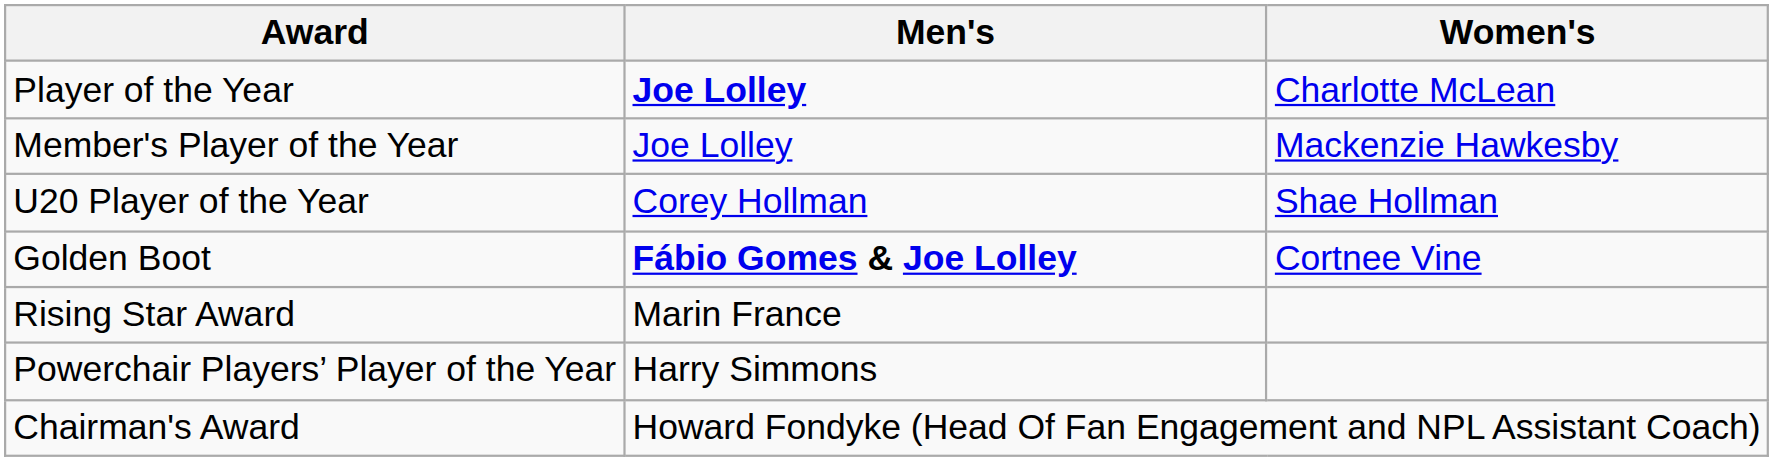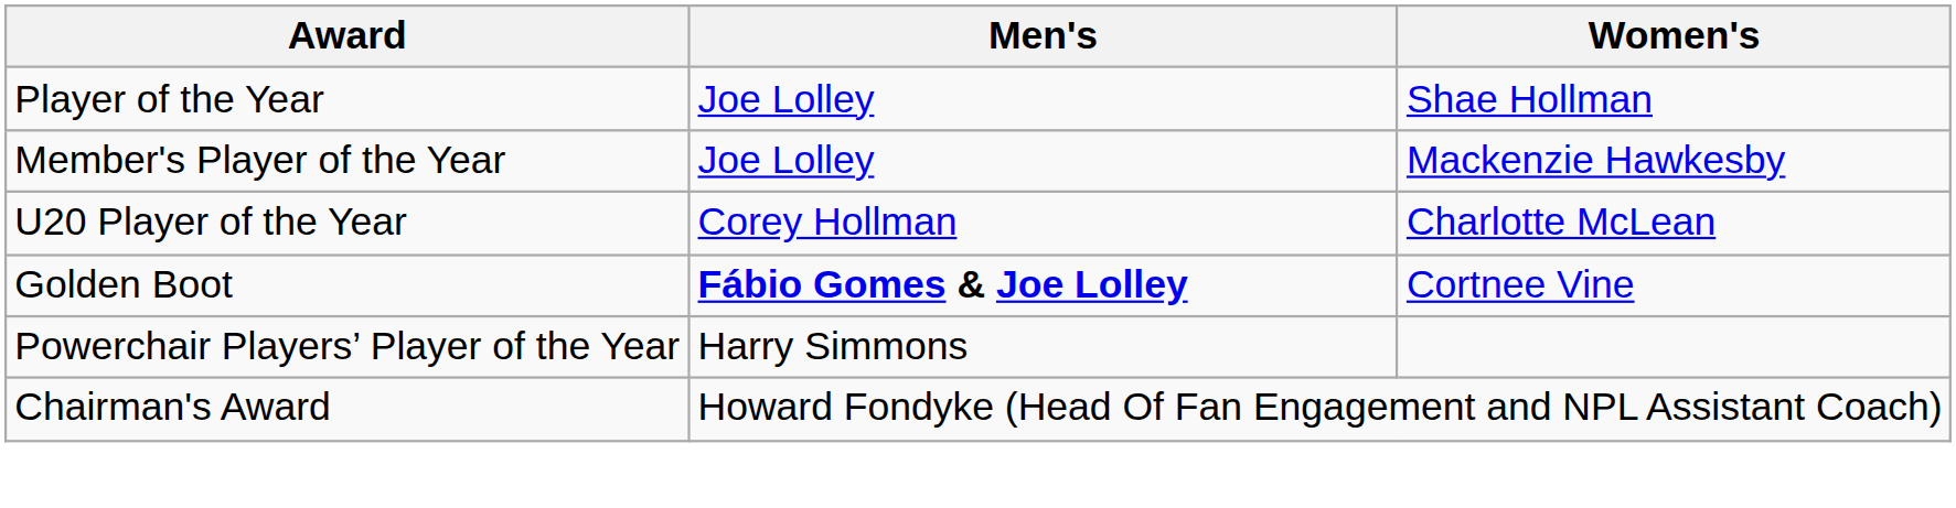 <table class="wikitable">
 <tr>
 <th>Award</th>
 <th>Men's</th>
 <th>Women's</th>
 </tr>
 <tr>
 <td>Player of the Year</td>
-<td><strong> <a href='#'>Joe Lolley</a></strong></td>
-<td><a href='#'>Charlotte McLean</a></td>
+<td> <a href='#'>Joe Lolley</a></td>
+<td><a href='#'>Shae Hollman</a></td>
 </tr>
 <tr>
 <td>Member's Player of the Year</td>
 <td> <a href='#'>Joe Lolley</a></td>
 <td><a href='#'>Mackenzie Hawkesby</a></td>
 </tr>
 <tr>
 <td>U20 Player of the Year</td>
 <td><a href='#'>Corey Hollman</a></td>
-<td><a href='#'>Shae Hollman</a></td>
+<td><a href='#'>Charlotte McLean</a></td>
 </tr>
 <tr>
 <td>Golden Boot</td>
 <td><strong> <a href='#'>Fábio Gomes</a> &  <a href='#'>Joe Lolley</a></strong></td>
 <td><a href='#'>Cortnee Vine</a></td>
-</tr>
-<tr>
-<td>Rising Star Award</td>
-<td>Marin France</td>
-<td></td>
 </tr>
 <tr>
 <td>Powerchair Players’ Player of the Year</td>
 <td>Harry Simmons</td>
 <td></td>
 </tr>
 <tr>
 <td>Chairman's Award</td>
 <td colspan="2">Howard Fondyke (Head Of Fan Engagement and NPL Assistant Coach)</td>
 </tr>
 </table>
